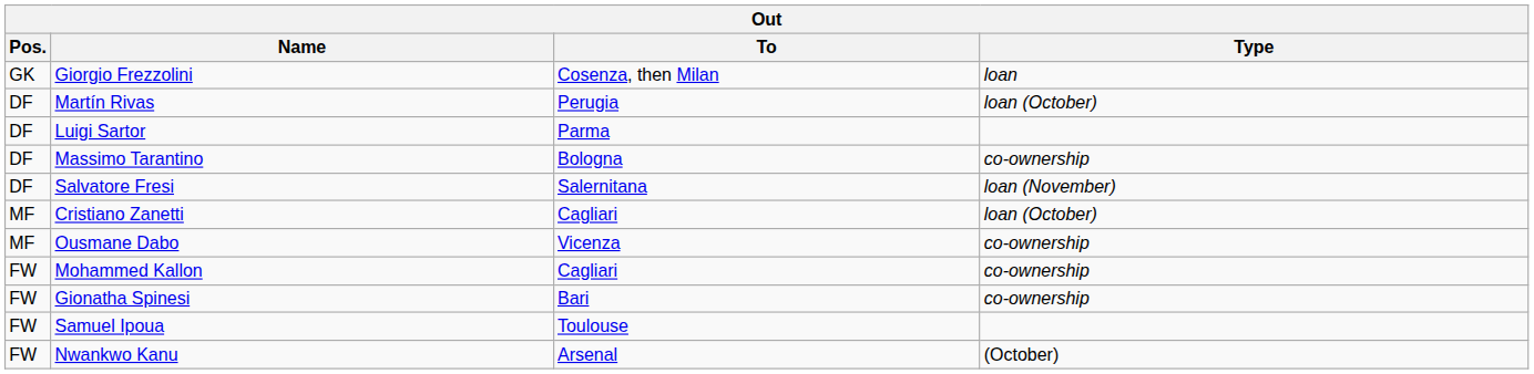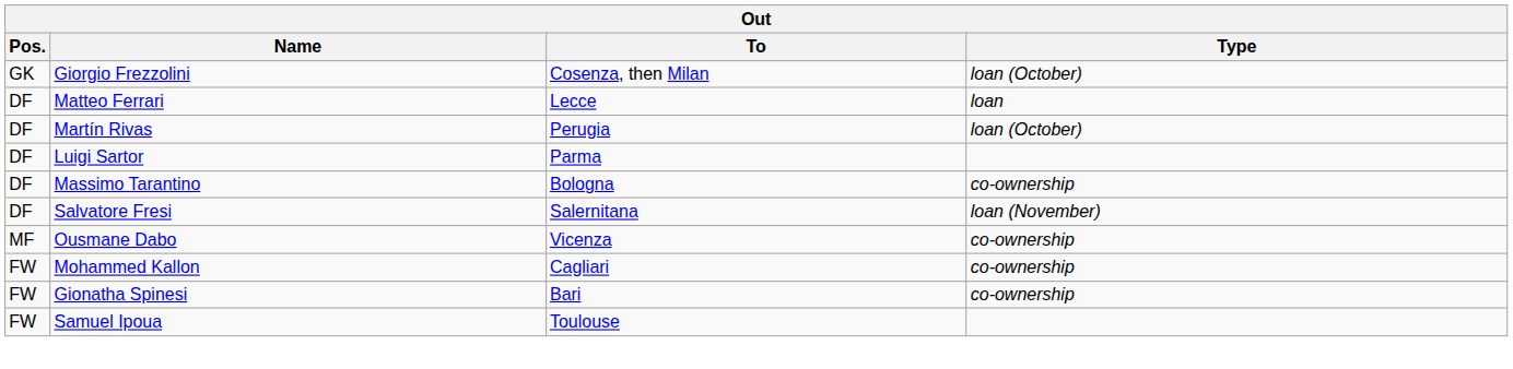 <table class="wikitable" style="font-size:90%;">
 <tr>
 <th colspan="4">Out</th>
 </tr>
 <tr>
 <th width=3%>Pos.</th>
 <th width=33%>Name</th>
 <th width=28%>To</th>
 <th width=36%>Type</th>
 </tr>
 <tr>
 <td>GK</td>
 <td><a href='#'>Giorgio Frezzolini</a></td>
 <td><a href='#'>Cosenza</a>, then <a href='#'>Milan</a></td>
+<td><em>loan (October)</em></td>
+</tr>
+<tr>
+<td>DF</td>
+<td><a href='#'>Matteo Ferrari</a></td>
+<td><a href='#'>Lecce</a></td>
 <td><em>loan</em></td>
 </tr>
 <tr>
 <td>DF</td>
 <td><a href='#'>Martín Rivas</a></td>
 <td><a href='#'>Perugia</a></td>
 <td><em>loan (October)</em></td>
 </tr>
 <tr>
 <td>DF</td>
 <td><a href='#'>Luigi Sartor</a></td>
 <td><a href='#'>Parma</a></td>
 <td></td>
 </tr>
 <tr>
 <td>DF</td>
 <td><a href='#'>Massimo Tarantino</a></td>
 <td><a href='#'>Bologna</a></td>
 <td><em>co-ownership</em></td>
 </tr>
 <tr>
 <td>DF</td>
 <td><a href='#'>Salvatore Fresi</a></td>
 <td><a href='#'>Salernitana</a></td>
 <td><em>loan (November)</em></td>
 </tr>
 <tr>
 <td>MF</td>
-<td><a href='#'>Cristiano Zanetti</a></td>
-<td><a href='#'>Cagliari</a></td>
-<td><em>loan (October)</em></td>
-</tr>
-<tr>
-<td>MF</td>
 <td><a href='#'>Ousmane Dabo</a></td>
 <td><a href='#'>Vicenza</a></td>
 <td><em>co-ownership</em></td>
 </tr>
 <tr>
 <td>FW</td>
 <td><a href='#'>Mohammed Kallon</a></td>
 <td><a href='#'>Cagliari</a></td>
 <td><em>co-ownership</em></td>
 </tr>
 <tr>
 <td>FW</td>
 <td><a href='#'>Gionatha Spinesi</a></td>
 <td><a href='#'>Bari</a></td>
 <td><em>co-ownership</em></td>
 </tr>
 <tr>
 <td>FW</td>
 <td><a href='#'>Samuel Ipoua</a></td>
 <td><a href='#'>Toulouse</a></td>
 <td></td>
 </tr>
-<tr>
-<td>FW</td>
-<td><a href='#'>Nwankwo Kanu</a></td>
-<td><a href='#'>Arsenal</a></td>
-<td>(October)</td>
-</tr>
 </table>
